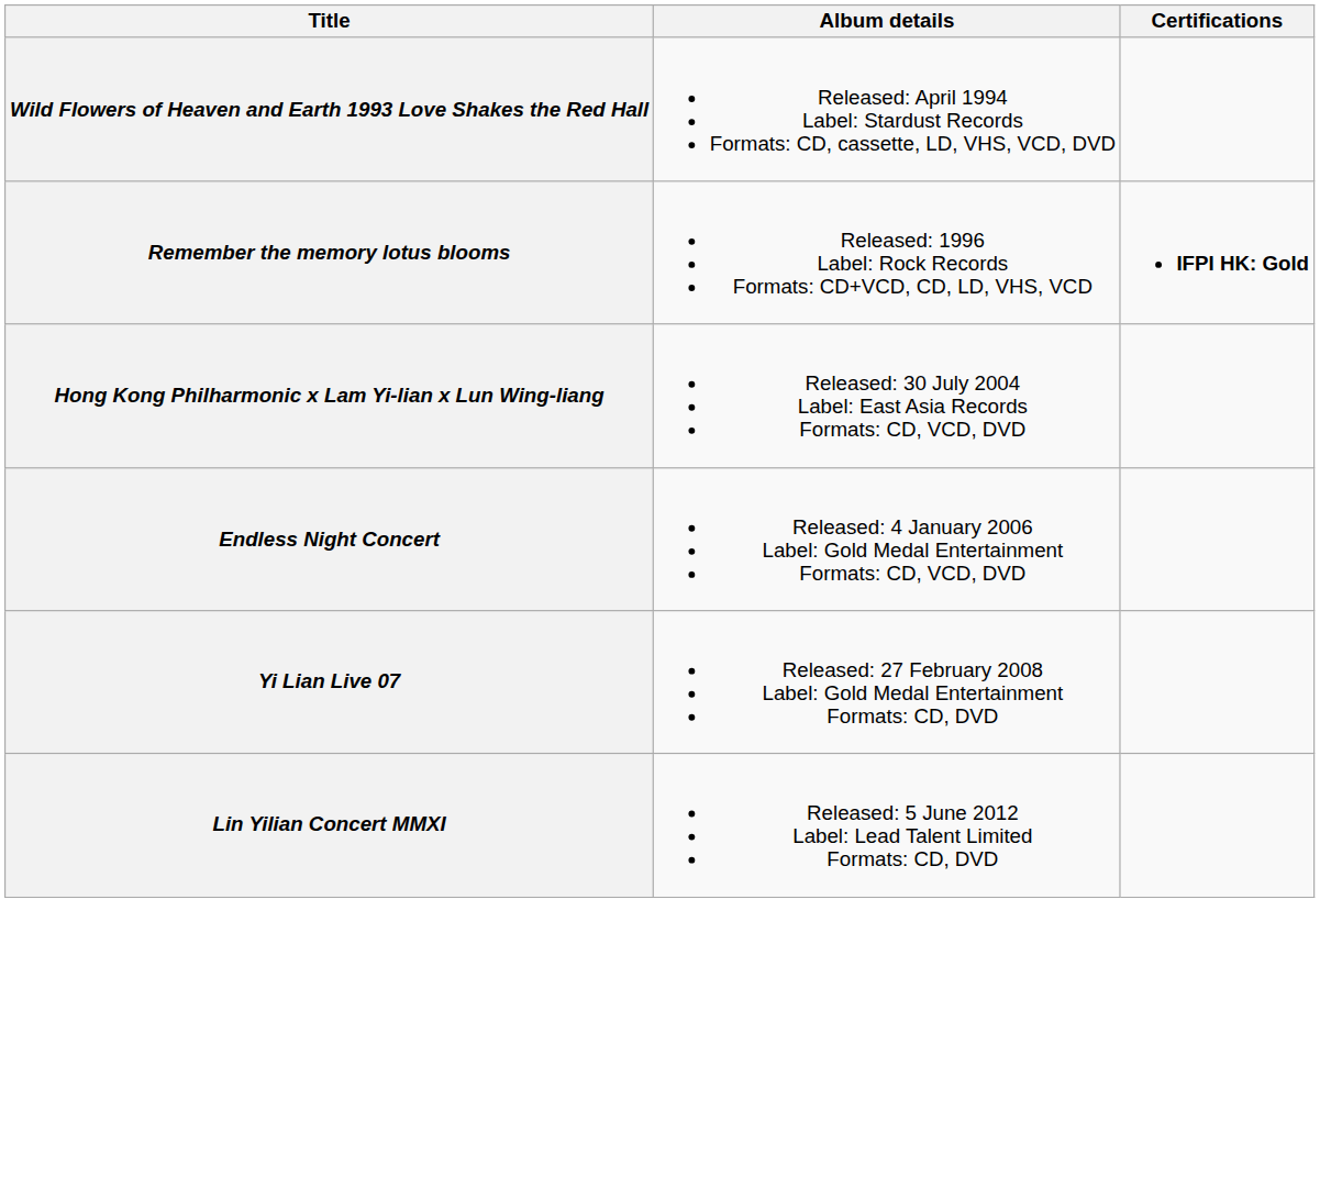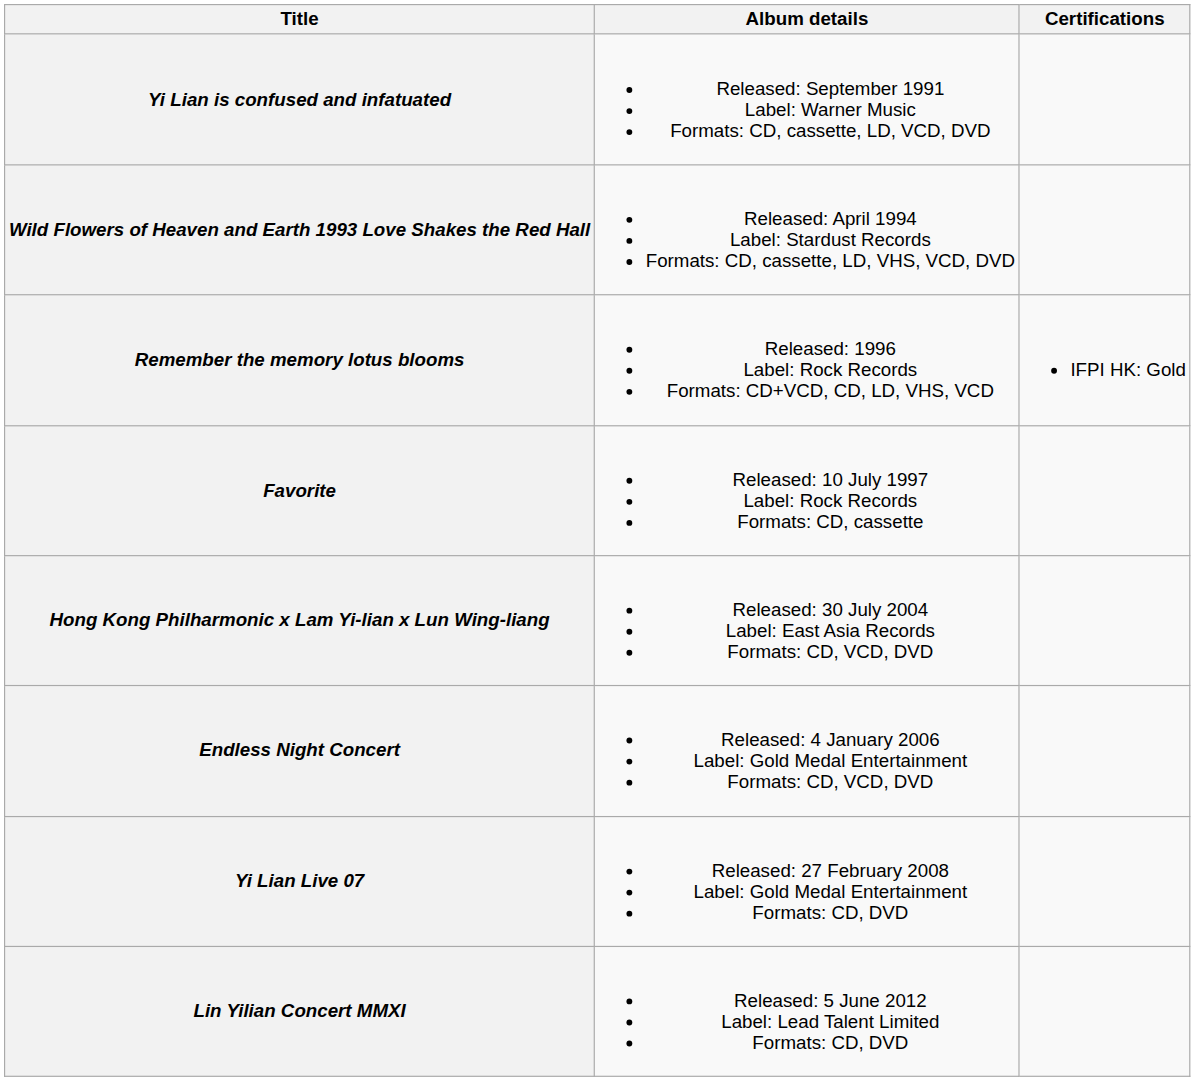 <table class="wikitable plainrowheaders" style="text-align:center;">
 <tr>
 <th scope="col">Title</th>
 <th scope="col">Album details</th>
 <th scope="col">Certifications</th>
+</tr>
+<tr>
+<th scope="row"><em>Yi Lian is confused and infatuated</em></th>
+<td><br><ul><li>Released: September 1991</li><li>Label: Warner Music</li><li>Formats: CD, cassette, LD, VCD, DVD</li></ul></td>
+<td></td>
 </tr>
 <tr>
 <th scope="row"><em>Wild Flowers of Heaven and Earth 1993 Love Shakes the Red Hall</em></th>
 <td><br><ul><li>Released: April 1994</li><li>Label: Stardust Records</li><li>Formats: CD, cassette, LD, VHS, VCD, DVD</li></ul></td>
 <td></td>
 </tr>
 <tr>
 <th scope="row"><em>Remember the memory lotus blooms</em></th>
 <td><br><ul><li>Released: 1996</li><li>Label: Rock Records</li><li>Formats: CD+VCD, CD, LD, VHS, VCD</li></ul></td>
-<td><strong><br><ul><li>IFPI HK: Gold</li></ul></strong></td>
+<td><br><ul><li>IFPI HK: Gold</li></ul></td>
+</tr>
+<tr>
+<th scope="row"><em>Favorite</em></th>
+<td><br><ul><li>Released: 10 July 1997</li><li>Label: Rock Records</li><li>Formats: CD, cassette</li></ul></td>
+<td></td>
 </tr>
 <tr>
 <th scope="row"><em>Hong Kong Philharmonic x Lam Yi-lian x Lun Wing-liang</em></th>
 <td><br><ul><li>Released: 30 July 2004</li><li>Label: East Asia Records</li><li>Formats: CD, VCD, DVD</li></ul></td>
 <td></td>
 </tr>
 <tr>
 <th scope="row"><em>Endless Night Concert</em></th>
 <td><br><ul><li>Released: 4 January 2006</li><li>Label: Gold Medal Entertainment</li><li>Formats: CD, VCD, DVD</li></ul></td>
 <td></td>
 </tr>
 <tr>
 <th scope="row"><em>Yi Lian Live 07</em></th>
 <td><br><ul><li>Released: 27 February 2008</li><li>Label: Gold Medal Entertainment</li><li>Formats: CD, DVD</li></ul></td>
 <td></td>
 </tr>
 <tr>
 <th scope="row"><em>Lin Yilian Concert MMXI</em></th>
 <td><br><ul><li>Released: 5 June 2012</li><li>Label: Lead Talent Limited</li><li>Formats: CD, DVD</li></ul></td>
 <td></td>
 </tr>
 </table>
